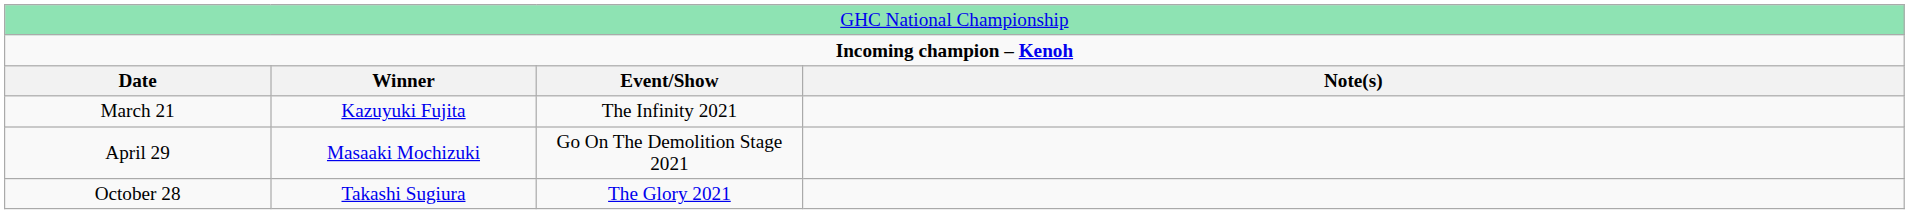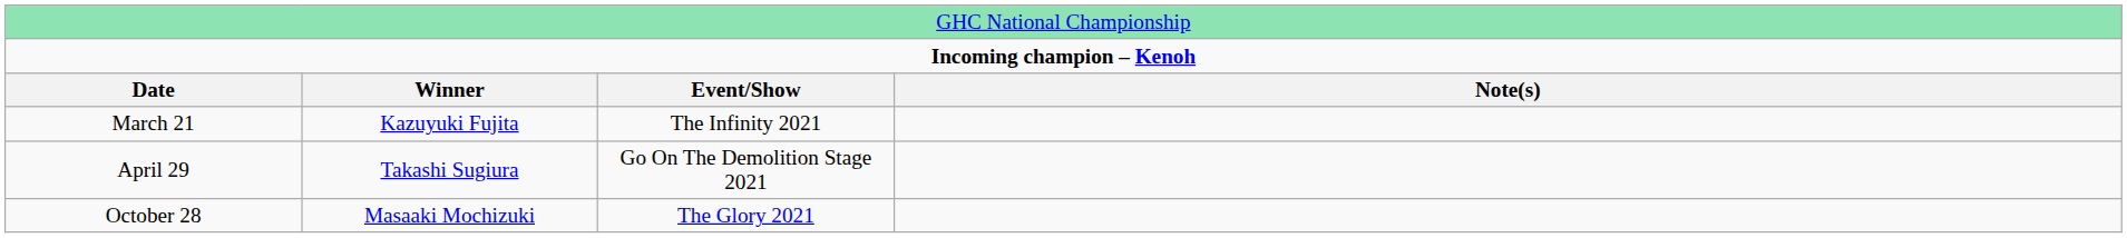 <table class="wikitable" style="text-align:center; width:100%;">
 <tr style="background:#8ee3b3;">
 <td colspan="5" style="text-align: center;"><a href='#'>GHC National Championship</a></td>
 </tr>
 <tr>
 <td colspan="5" style="text-align: center;"><strong>Incoming champion – <a href='#'>Kenoh</a></strong></td>
 </tr>
 <tr>
 <th width=14%>Date</th>
 <th width=14%>Winner</th>
 <th width=14%>Event/Show</th>
 <th width=58%>Note(s)</th>
 </tr>
 <tr>
 <td>March 21</td>
 <td><a href='#'>Kazuyuki Fujita</a></td>
 <td>The Infinity 2021</td>
 <td></td>
 </tr>
 <tr>
 <td>April 29</td>
-<td><a href='#'>Masaaki Mochizuki</a></td>
+<td><a href='#'>Takashi Sugiura</a></td>
 <td>Go On The Demolition Stage 2021</td>
 <td></td>
 </tr>
 <tr>
 <td>October 28</td>
-<td><a href='#'>Takashi Sugiura</a></td>
+<td><a href='#'>Masaaki Mochizuki</a></td>
 <td><a href='#'>The Glory 2021</a></td>
 <td></td>
 </tr>
 </table>
